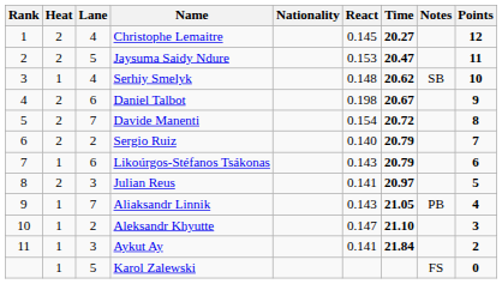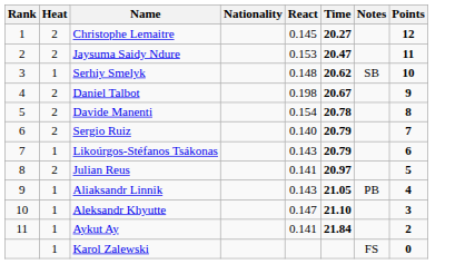 <table class="wikitable sortable" style="text-align:center">
 <tr>
 <th>Rank</th>
 <th>Heat</th>
-<th>Lane</th>
 <th>Name</th>
 <th>Nationality</th>
 <th>React</th>
 <th>Time</th>
 <th>Notes</th>
 <th>Points</th>
 </tr>
 <tr>
 <td>1</td>
 <td>2</td>
-<td>4</td>
 <td align=left><a href='#'>Christophe Lemaitre</a></td>
 <td align=left></td>
 <td>0.145</td>
 <td><strong>20.27</strong></td>
 <td></td>
 <td><strong>12</strong></td>
 </tr>
 <tr>
 <td>2</td>
 <td>2</td>
-<td>5</td>
 <td align=left><a href='#'>Jaysuma Saidy Ndure</a></td>
 <td align=left></td>
 <td>0.153</td>
 <td><strong>20.47</strong></td>
 <td></td>
 <td><strong>11</strong></td>
 </tr>
 <tr>
 <td>3</td>
 <td>1</td>
-<td>4</td>
 <td align=left><a href='#'>Serhiy Smelyk</a></td>
 <td align=left></td>
 <td>0.148</td>
 <td><strong>20.62</strong></td>
 <td>SB</td>
 <td><strong>10</strong></td>
 </tr>
 <tr>
 <td>4</td>
 <td>2</td>
-<td>6</td>
 <td align=left><a href='#'>Daniel Talbot</a></td>
 <td align=left></td>
 <td>0.198</td>
 <td><strong>20.67</strong></td>
 <td></td>
 <td><strong>9</strong></td>
 </tr>
 <tr>
 <td>5</td>
 <td>2</td>
-<td>7</td>
 <td align=left><a href='#'>Davide Manenti</a></td>
 <td align=left></td>
 <td>0.154</td>
-<td><strong>20.72</strong></td>
+<td><strong>20.78</strong></td>
 <td></td>
 <td><strong>8</strong></td>
 </tr>
 <tr>
 <td>6</td>
-<td>2</td>
 <td>2</td>
 <td align=left><a href='#'>Sergio Ruiz</a></td>
 <td align=left></td>
 <td>0.140</td>
 <td><strong>20.79</strong></td>
 <td></td>
 <td><strong>7</strong></td>
 </tr>
 <tr>
 <td>7</td>
 <td>1</td>
-<td>6</td>
 <td align=left><a href='#'>Likoúrgos-Stéfanos Tsákonas</a></td>
 <td align=left></td>
 <td>0.143</td>
 <td><strong>20.79</strong></td>
 <td></td>
 <td><strong>6</strong></td>
 </tr>
 <tr>
 <td>8</td>
 <td>2</td>
-<td>3</td>
 <td align=left><a href='#'>Julian Reus</a></td>
 <td align=left></td>
 <td>0.141</td>
 <td><strong>20.97</strong></td>
 <td></td>
 <td><strong>5</strong></td>
 </tr>
 <tr>
 <td>9</td>
 <td>1</td>
-<td>7</td>
 <td align=left><a href='#'>Aliaksandr Linnik</a></td>
 <td align=left></td>
 <td>0.143</td>
 <td><strong>21.05</strong></td>
 <td>PB</td>
 <td><strong>4</strong></td>
 </tr>
 <tr>
 <td>10</td>
 <td>1</td>
-<td>2</td>
 <td align=left><a href='#'>Aleksandr Khyutte</a></td>
 <td align=left></td>
 <td>0.147</td>
 <td><strong>21.10</strong></td>
 <td></td>
 <td><strong>3</strong></td>
 </tr>
 <tr>
 <td>11</td>
 <td>1</td>
-<td>3</td>
 <td align=left><a href='#'>Aykut Ay</a></td>
 <td align=left></td>
 <td>0.141</td>
 <td><strong>21.84</strong></td>
 <td></td>
 <td><strong>2</strong></td>
 </tr>
 <tr>
 <td></td>
 <td>1</td>
-<td>5</td>
 <td align=left><a href='#'>Karol Zalewski</a></td>
 <td align=left></td>
 <td></td>
 <td><strong></strong></td>
 <td>FS</td>
 <td><strong>0</strong></td>
 </tr>
 </table>
